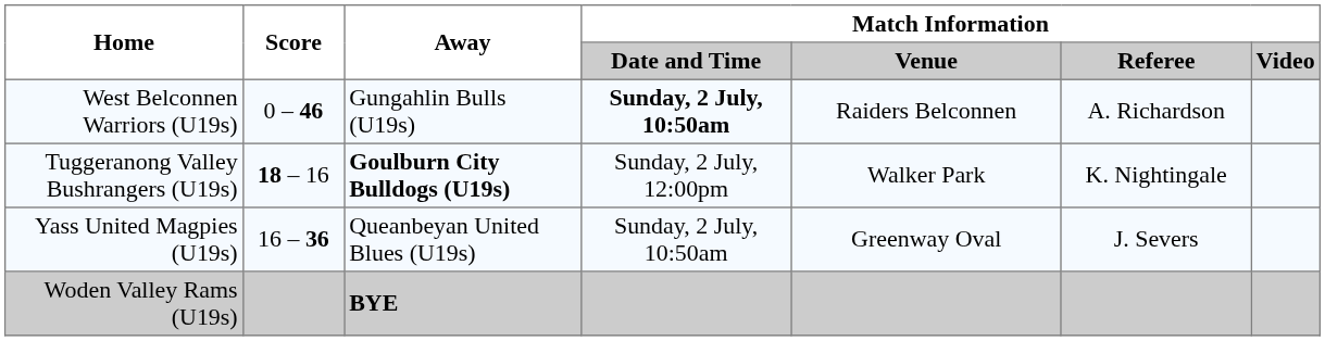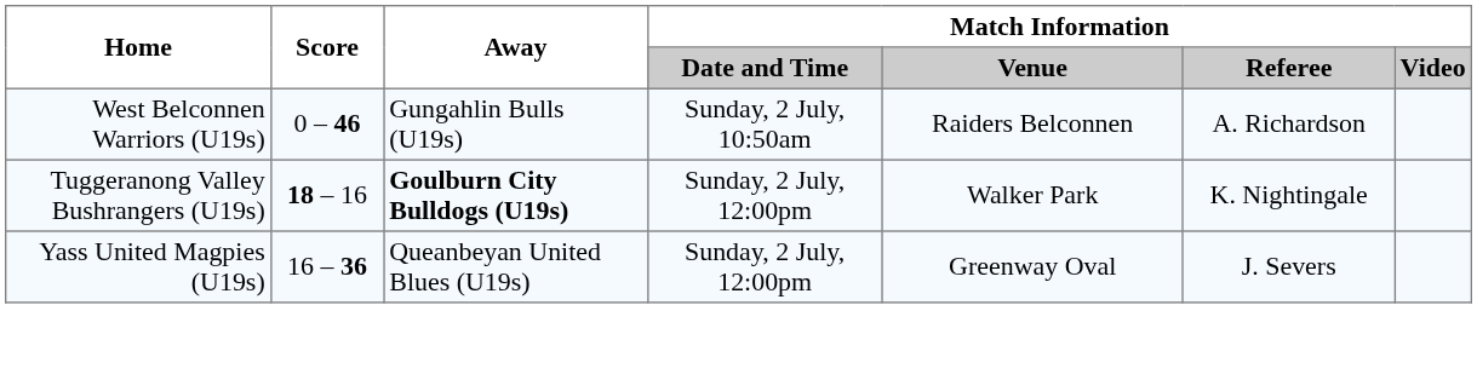 <table border="1" cellpadding="3" cellspacing="0" width="100%" style="border-collapse:collapse;  text-align:center;">
 <tr>
 <th rowspan="2" width="19%">Home</th>
 <th rowspan="2" width="8%">Score</th>
 <th rowspan="2" width="19%">Away</th>
 <th colspan="4">Match Information</th>
 </tr>
 <tr style="background:#CCCCCC">
 <th width="17%">Date and Time</th>
 <th width="22%">Venue</th>
 <th width="50%">Referee</th>
 <th>Video</th>
 </tr>
 <tr style="text-align:center; background:#f5faff;">
 <td align="right">West Belconnen Warriors (U19s) </td>
 <td>0 – <strong>46</strong></td>
 <td align="left"> Gungahlin Bulls (U19s)</td>
-<td><strong>Sunday, 2 July, 10:50am</strong></td>
+<td>Sunday, 2 July, 10:50am</td>
 <td>Raiders Belconnen</td>
 <td>A. Richardson</td>
 <td></td>
 </tr>
 <tr style="text-align:center; background:#f5faff;">
 <td align="right">Tuggeranong Valley Bushrangers (U19s) </td>
 <td><strong>18</strong> – 16</td>
 <td align="left"><strong> Goulburn City Bulldogs (U19s)</strong></td>
 <td>Sunday, 2 July, 12:00pm</td>
 <td>Walker Park</td>
 <td>K. Nightingale</td>
 <td></td>
 </tr>
 <tr style="text-align:center; background:#f5faff;">
 <td align="right">Yass United Magpies (U19s) </td>
 <td>16 – <strong>36</strong></td>
 <td align="left"> Queanbeyan United Blues (U19s)</td>
-<td>Sunday, 2 July, 10:50am</td>
+<td>Sunday, 2 July, 12:00pm</td>
 <td>Greenway Oval</td>
 <td>J. Severs</td>
 <td></td>
 </tr>
-<tr style="text-align:center; background:#CCCCCC;">
-<td align="right">Woden Valley Rams (U19s) </td>
-<td></td>
-<td align="left"><strong>BYE</strong></td>
-<td></td>
-<td></td>
-<td></td>
-<td></td>
-</tr>
 </table>
